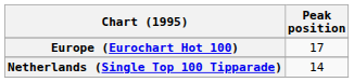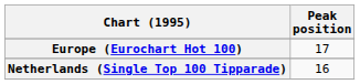 <table class="wikitable sortable plainrowheaders" style="text-align:center">
 <tr>
 <th scope="col">Chart (1995)</th>
 <th scope="col">Peak<br>position</th>
 </tr>
 <tr>
 </tr>
 <tr>
 </tr>
 <tr>
 <th scope="row">Europe (<a href='#'>Eurochart Hot 100</a>)</th>
 <td>17</td>
 </tr>
 <tr>
 </tr>
 <tr>
 </tr>
 <tr>
 <th scope="row">Netherlands (<a href='#'>Single Top 100 Tipparade</a>)</th>
-<td>14</td>
+<td>16</td>
 </tr>
 <tr>
 </tr>
 <tr>
 </tr>
 <tr>
 </tr>
 <tr>
 </tr>
 <tr>
 </tr>
 <tr>
 </tr>
 <tr>
 </tr>
 <tr>
 </tr>
 <tr>
 </tr>
 </table>
